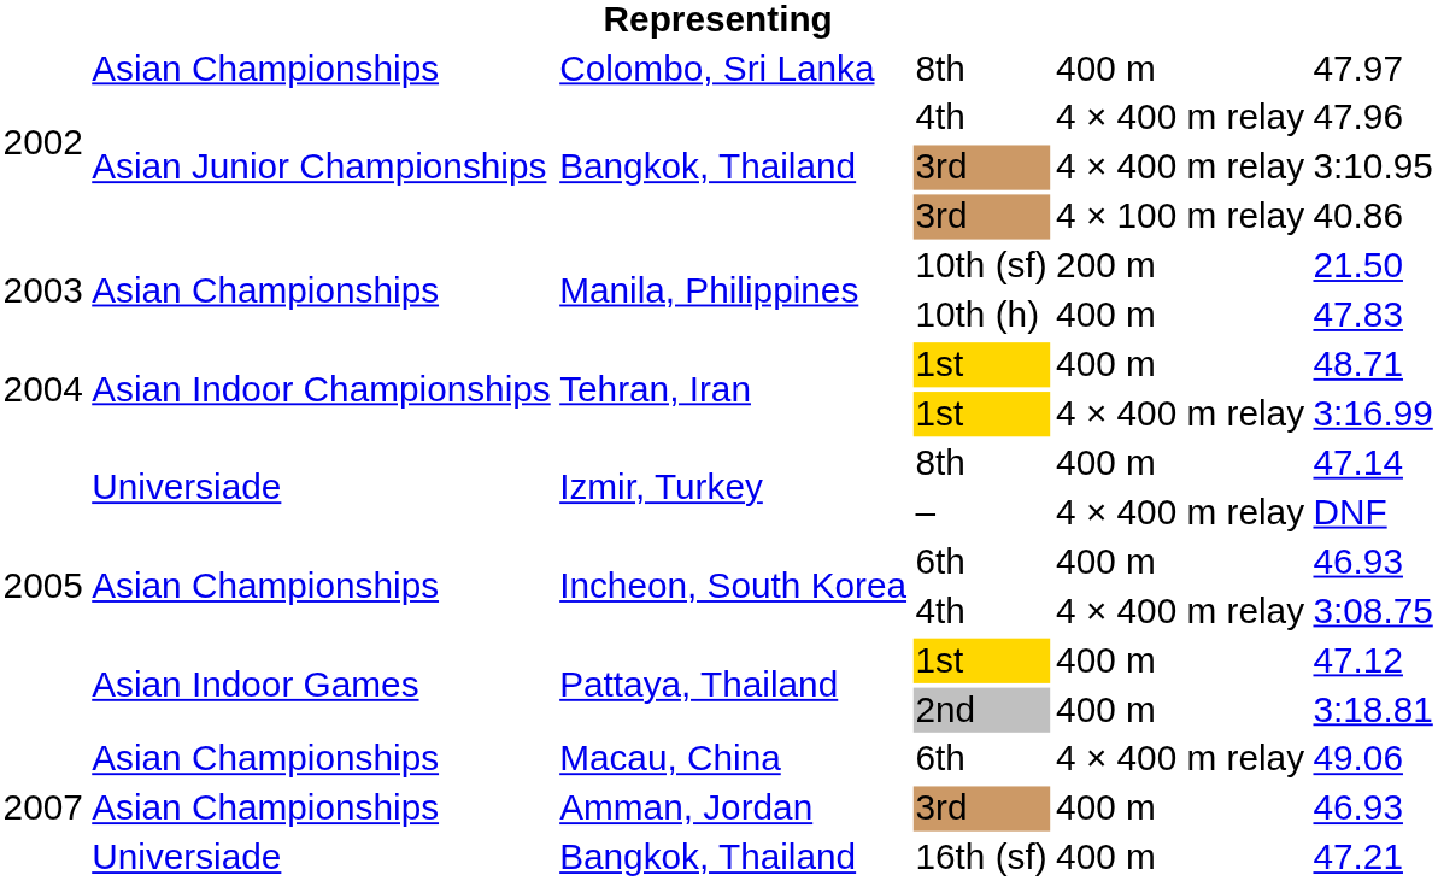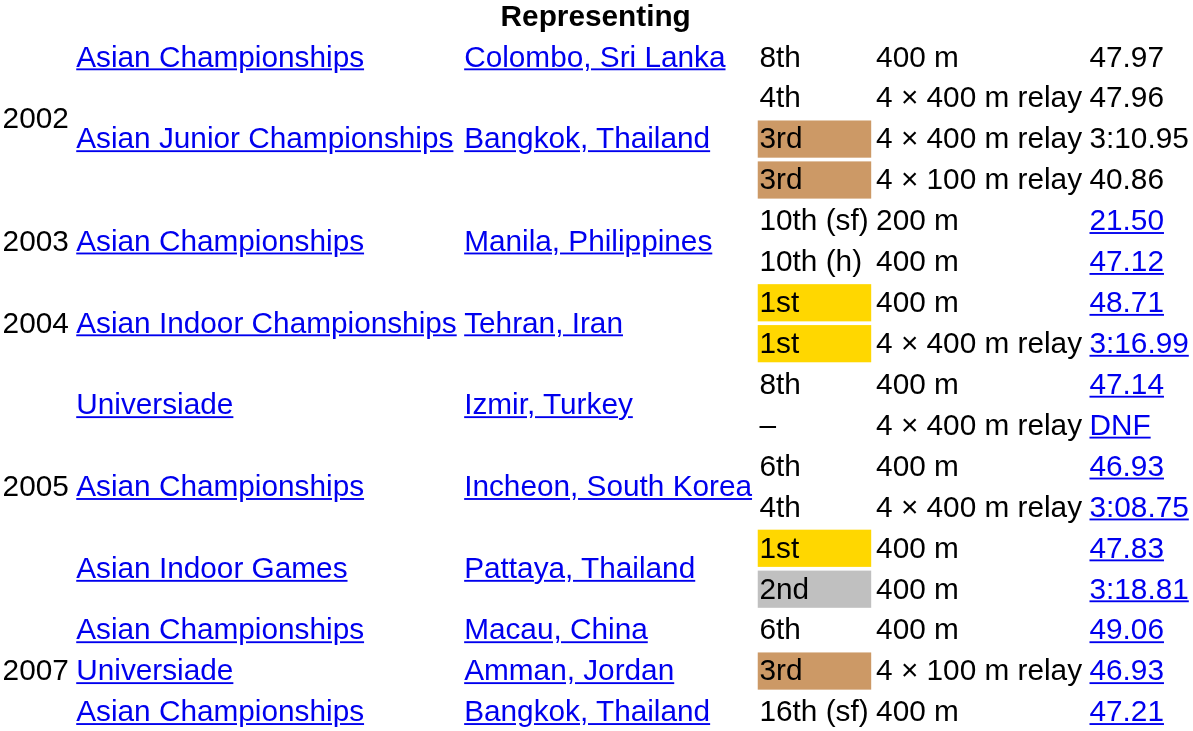 <table>
 <tr>
 <th colspan="6">Representing </th>
 </tr>
 <tr>
 <td rowspan=4>2002</td>
 <td><a href='#'>Asian Championships</a></td>
 <td><a href='#'>Colombo, Sri Lanka</a></td>
 <td>8th</td>
 <td>400 m</td>
 <td>47.97</td>
 </tr>
 <tr>
 <td rowspan=3><a href='#'>Asian Junior Championships</a></td>
 <td rowspan=3><a href='#'>Bangkok, Thailand</a></td>
 <td>4th</td>
 <td>4 × 400 m relay</td>
 <td>47.96</td>
 </tr>
 <tr>
 <td bgcolor=cc9966>3rd</td>
 <td>4 × 400 m relay</td>
 <td>3:10.95</td>
 </tr>
 <tr>
 <td bgcolor=cc9966>3rd</td>
 <td>4 × 100 m relay</td>
 <td>40.86</td>
 </tr>
 <tr>
 <td rowspan=2>2003</td>
 <td rowspan=2><a href='#'>Asian Championships</a></td>
 <td rowspan=2><a href='#'>Manila, Philippines</a></td>
 <td>10th (sf)</td>
 <td>200 m</td>
 <td><a href='#'>21.50</a></td>
 </tr>
 <tr>
 <td>10th (h)</td>
 <td>400 m</td>
-<td><a href='#'>47.83</a></td>
+<td><a href='#'>47.12</a></td>
 </tr>
 <tr>
 <td rowspan=2>2004</td>
 <td rowspan=2><a href='#'>Asian Indoor Championships</a></td>
 <td rowspan=2><a href='#'>Tehran, Iran</a></td>
 <td bgcolor=gold>1st</td>
 <td>400 m</td>
 <td><a href='#'>48.71</a></td>
 </tr>
 <tr>
 <td bgcolor=gold>1st</td>
 <td>4 × 400 m relay</td>
 <td><a href='#'>3:16.99</a></td>
 </tr>
 <tr>
 <td rowspan=6>2005</td>
 <td rowspan=2><a href='#'>Universiade</a></td>
 <td rowspan=2><a href='#'>Izmir, Turkey</a></td>
 <td>8th</td>
 <td>400 m</td>
 <td><a href='#'>47.14</a></td>
 </tr>
 <tr>
 <td>–</td>
 <td>4 × 400 m relay</td>
 <td><a href='#'>DNF</a></td>
 </tr>
 <tr>
 <td rowspan=2><a href='#'>Asian Championships</a></td>
 <td rowspan=2><a href='#'>Incheon, South Korea</a></td>
 <td>6th</td>
 <td>400 m</td>
 <td><a href='#'>46.93</a></td>
 </tr>
 <tr>
 <td>4th</td>
 <td>4 × 400 m relay</td>
 <td><a href='#'>3:08.75</a></td>
 </tr>
 <tr>
 <td rowspan=2><a href='#'>Asian Indoor Games</a></td>
 <td rowspan=2><a href='#'>Pattaya, Thailand</a></td>
 <td bgcolor=gold>1st</td>
 <td>400 m</td>
-<td><a href='#'>47.12</a></td>
+<td><a href='#'>47.83</a></td>
 </tr>
 <tr>
 <td bgcolor=silver>2nd</td>
 <td>400 m</td>
 <td><a href='#'>3:18.81</a></td>
 </tr>
 <tr>
 <td rowspan=3>2007</td>
 <td><a href='#'>Asian Championships</a></td>
 <td><a href='#'>Macau, China</a></td>
 <td>6th</td>
-<td>4 × 400 m relay</td>
+<td>400 m</td>
 <td><a href='#'>49.06</a></td>
 </tr>
 <tr>
-<td><a href='#'>Asian Championships</a></td>
+<td><a href='#'>Universiade</a></td>
 <td><a href='#'>Amman, Jordan</a></td>
 <td bgcolor=cc9966>3rd</td>
-<td>400 m</td>
+<td>4 × 100 m relay</td>
 <td><a href='#'>46.93</a></td>
 </tr>
 <tr>
-<td><a href='#'>Universiade</a></td>
+<td><a href='#'>Asian Championships</a></td>
 <td><a href='#'>Bangkok, Thailand</a></td>
 <td>16th (sf)</td>
 <td>400 m</td>
 <td><a href='#'>47.21</a></td>
 </tr>
 </table>
